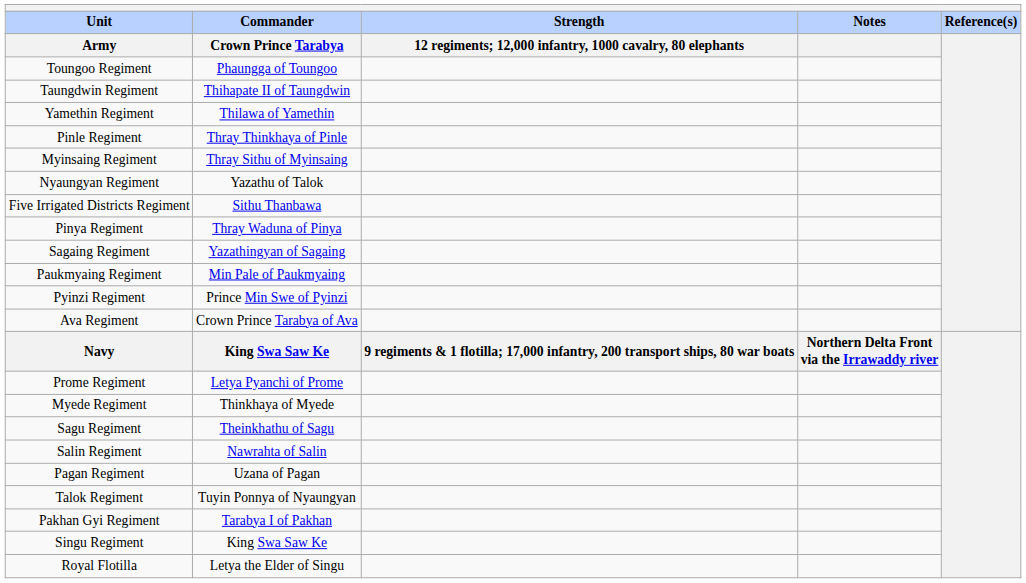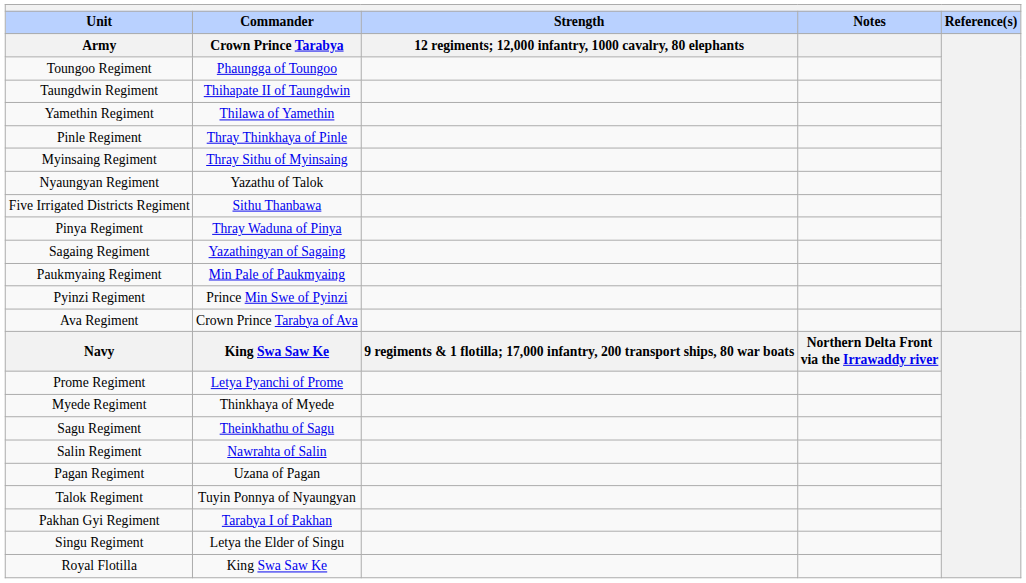 <table class="wikitable collapsible" style="min-width:60em; margin:0.3em auto; font-size:88%;">
 <tr>
 <th colspan=5></th>
 </tr>
 <tr>
 <th style="background-color:#B9D1FF">Unit</th>
 <th style="background-color:#B9D1FF">Commander</th>
 <th style="background-color:#B9D1FF">Strength</th>
 <th style="background-color:#B9D1FF">Notes</th>
 <th style="background-color:#B9D1FF">Reference(s)</th>
 </tr>
 <tr>
 <th colspan="1">Army</th>
 <th colspan="1">Crown Prince <a href='#'>Tarabya</a></th>
 <th colspan="1">12 regiments; 12,000 infantry, 1000 cavalry, 80 elephants</th>
 <th colspan="1"></th>
 <th rowspan="13"></th>
 </tr>
 <tr>
 <td align="center">Toungoo Regiment</td>
 <td align="center"><a href='#'>Phaungga of Toungoo</a></td>
 <td align="center"></td>
 <td align="center"></td>
 </tr>
 <tr>
 <td align="center">Taungdwin Regiment</td>
 <td align="center"><a href='#'>Thihapate II of Taungdwin</a></td>
 <td align="center"></td>
 <td align="center"></td>
 </tr>
 <tr>
 <td align="center">Yamethin Regiment</td>
 <td align="center"><a href='#'>Thilawa of Yamethin</a></td>
 <td align="center"></td>
 <td align="center"></td>
 </tr>
 <tr>
 <td align="center">Pinle Regiment</td>
 <td align="center"><a href='#'>Thray Thinkhaya of Pinle</a></td>
 <td align="center"></td>
 <td align="center"></td>
 </tr>
 <tr>
 <td align="center">Myinsaing Regiment</td>
 <td align="center"><a href='#'>Thray Sithu of Myinsaing</a></td>
 <td align="center"></td>
 <td align="center"></td>
 </tr>
 <tr>
 <td align="center">Nyaungyan Regiment</td>
 <td align="center">Yazathu of Talok</td>
 <td align="center"></td>
 <td align="center"></td>
 </tr>
 <tr>
 <td align="center">Five Irrigated Districts Regiment</td>
 <td align="center"><a href='#'>Sithu Thanbawa</a></td>
 <td align="center"></td>
 <td align="center"></td>
 </tr>
 <tr>
 <td align="center">Pinya Regiment</td>
 <td align="center"><a href='#'>Thray Waduna of Pinya</a></td>
 <td align="center"></td>
 <td align="center"></td>
 </tr>
 <tr>
 <td align="center">Sagaing Regiment</td>
 <td align="center"><a href='#'>Yazathingyan of Sagaing</a></td>
 <td align="center"></td>
 <td align="center"></td>
 </tr>
 <tr>
 <td align="center">Paukmyaing Regiment</td>
 <td align="center"><a href='#'>Min Pale of Paukmyaing</a></td>
 <td align="center"></td>
 <td align="center"></td>
 </tr>
 <tr>
 <td align="center">Pyinzi Regiment</td>
 <td align="center">Prince <a href='#'>Min Swe of Pyinzi</a></td>
 <td align="center"></td>
 <td align="center"></td>
 </tr>
 <tr>
 <td align="center">Ava Regiment</td>
 <td align="center">Crown Prince <a href='#'>Tarabya of Ava</a></td>
 <td align="center"></td>
 <td align="center"></td>
 </tr>
 <tr>
 <th colspan="1">Navy</th>
 <th colspan="1">King <a href='#'>Swa Saw Ke</a></th>
 <th colspan="1">9 regiments & 1 flotilla; 17,000 infantry, 200 transport ships, 80 war boats</th>
 <th colspan="1">Northern Delta Front <br> via the <a href='#'>Irrawaddy river</a></th>
 <th rowspan="11"></th>
 </tr>
 <tr>
 <td align="center">Prome Regiment</td>
 <td align="center"><a href='#'>Letya Pyanchi of Prome</a></td>
 <td align="center"></td>
 <td align="center"></td>
 </tr>
 <tr>
 <td align="center">Myede Regiment</td>
 <td align="center">Thinkhaya of Myede</td>
 <td align="center"></td>
 <td align="center"></td>
 </tr>
 <tr>
 <td align="center">Sagu Regiment</td>
 <td align="center"><a href='#'>Theinkhathu of Sagu</a></td>
 <td align="center"></td>
 <td align="center"></td>
 </tr>
 <tr>
 <td align="center">Salin Regiment</td>
 <td align="center"><a href='#'>Nawrahta of Salin</a></td>
 <td align="center"></td>
 <td align="center"></td>
 </tr>
 <tr>
 <td align="center">Pagan Regiment</td>
 <td align="center">Uzana of Pagan</td>
 <td align="center"></td>
 <td align="center"></td>
 </tr>
 <tr>
 <td align="center">Talok Regiment</td>
 <td align="center">Tuyin Ponnya of Nyaungyan</td>
 <td align="center"></td>
 <td align="center"></td>
 </tr>
 <tr>
 <td align="center">Pakhan Gyi Regiment</td>
 <td align="center"><a href='#'>Tarabya I of Pakhan</a></td>
 <td align="center"></td>
 <td align="center"></td>
 </tr>
 <tr>
 <td align="center">Singu Regiment</td>
-<td align="center">King <a href='#'>Swa Saw Ke</a></td>
+<td align="center">Letya the Elder of Singu</td>
 <td align="center"></td>
 <td align="center"></td>
 </tr>
 <tr>
 <td align="center">Royal Flotilla</td>
-<td align="center">Letya the Elder of Singu</td>
+<td align="center">King <a href='#'>Swa Saw Ke</a></td>
 <td align="center"></td>
 <td align="center"></td>
 </tr>
 </table>
